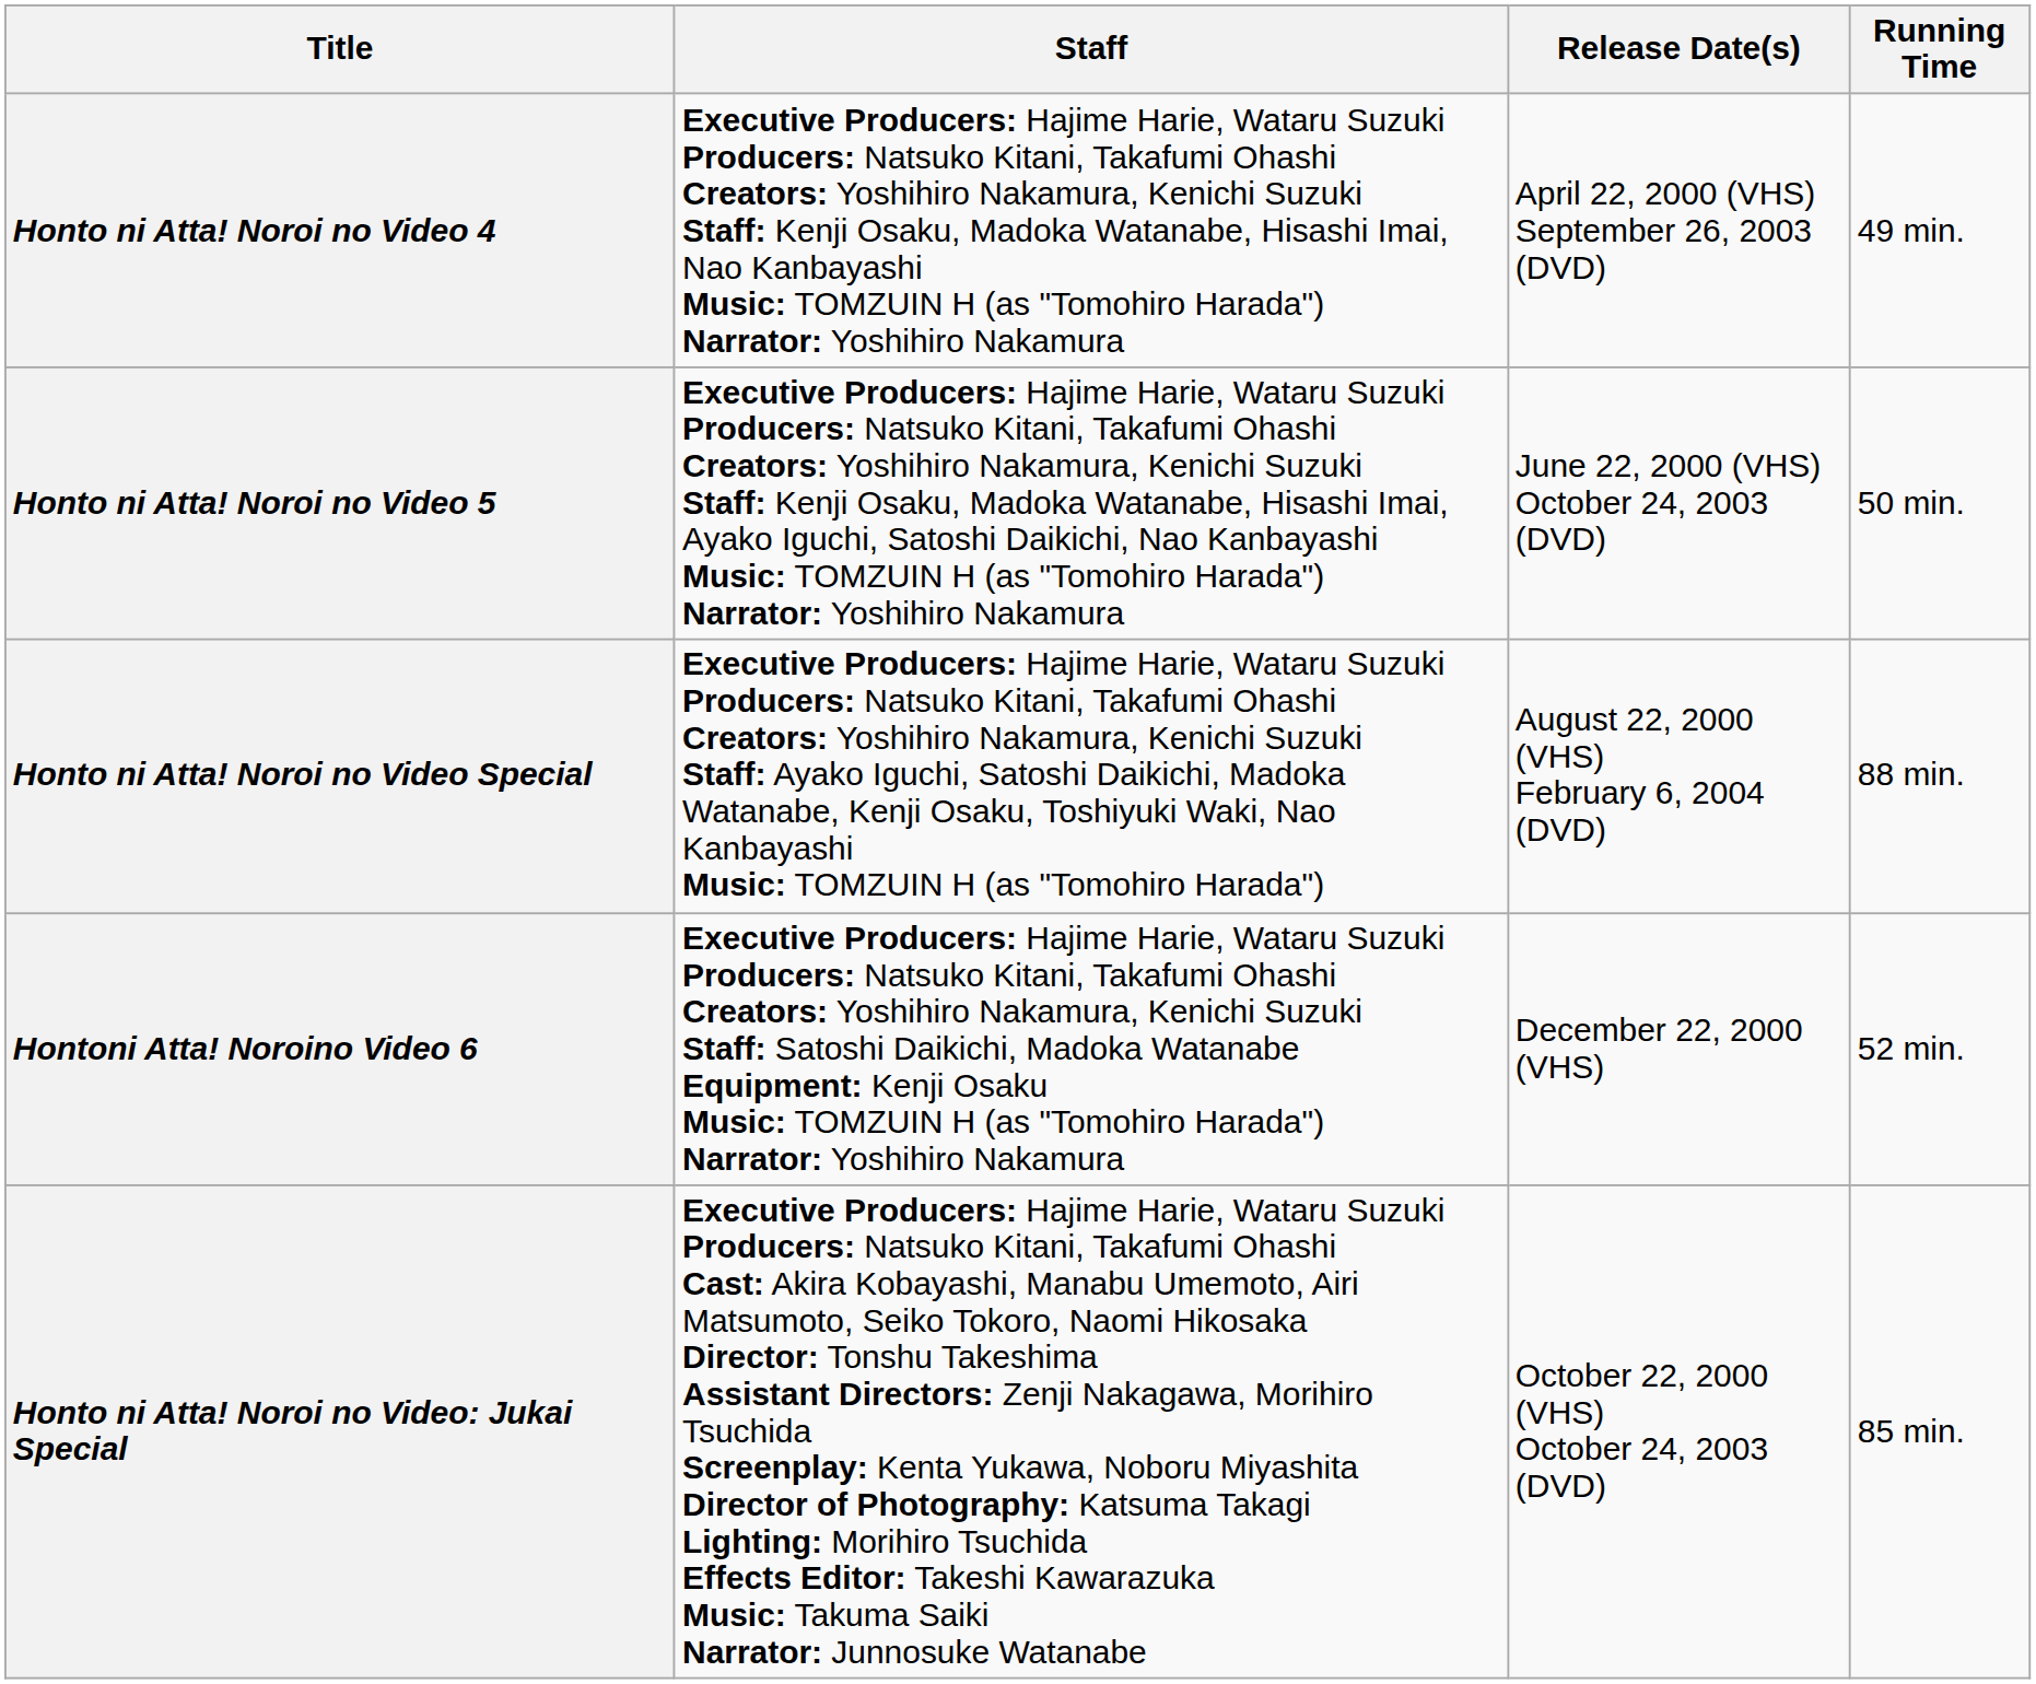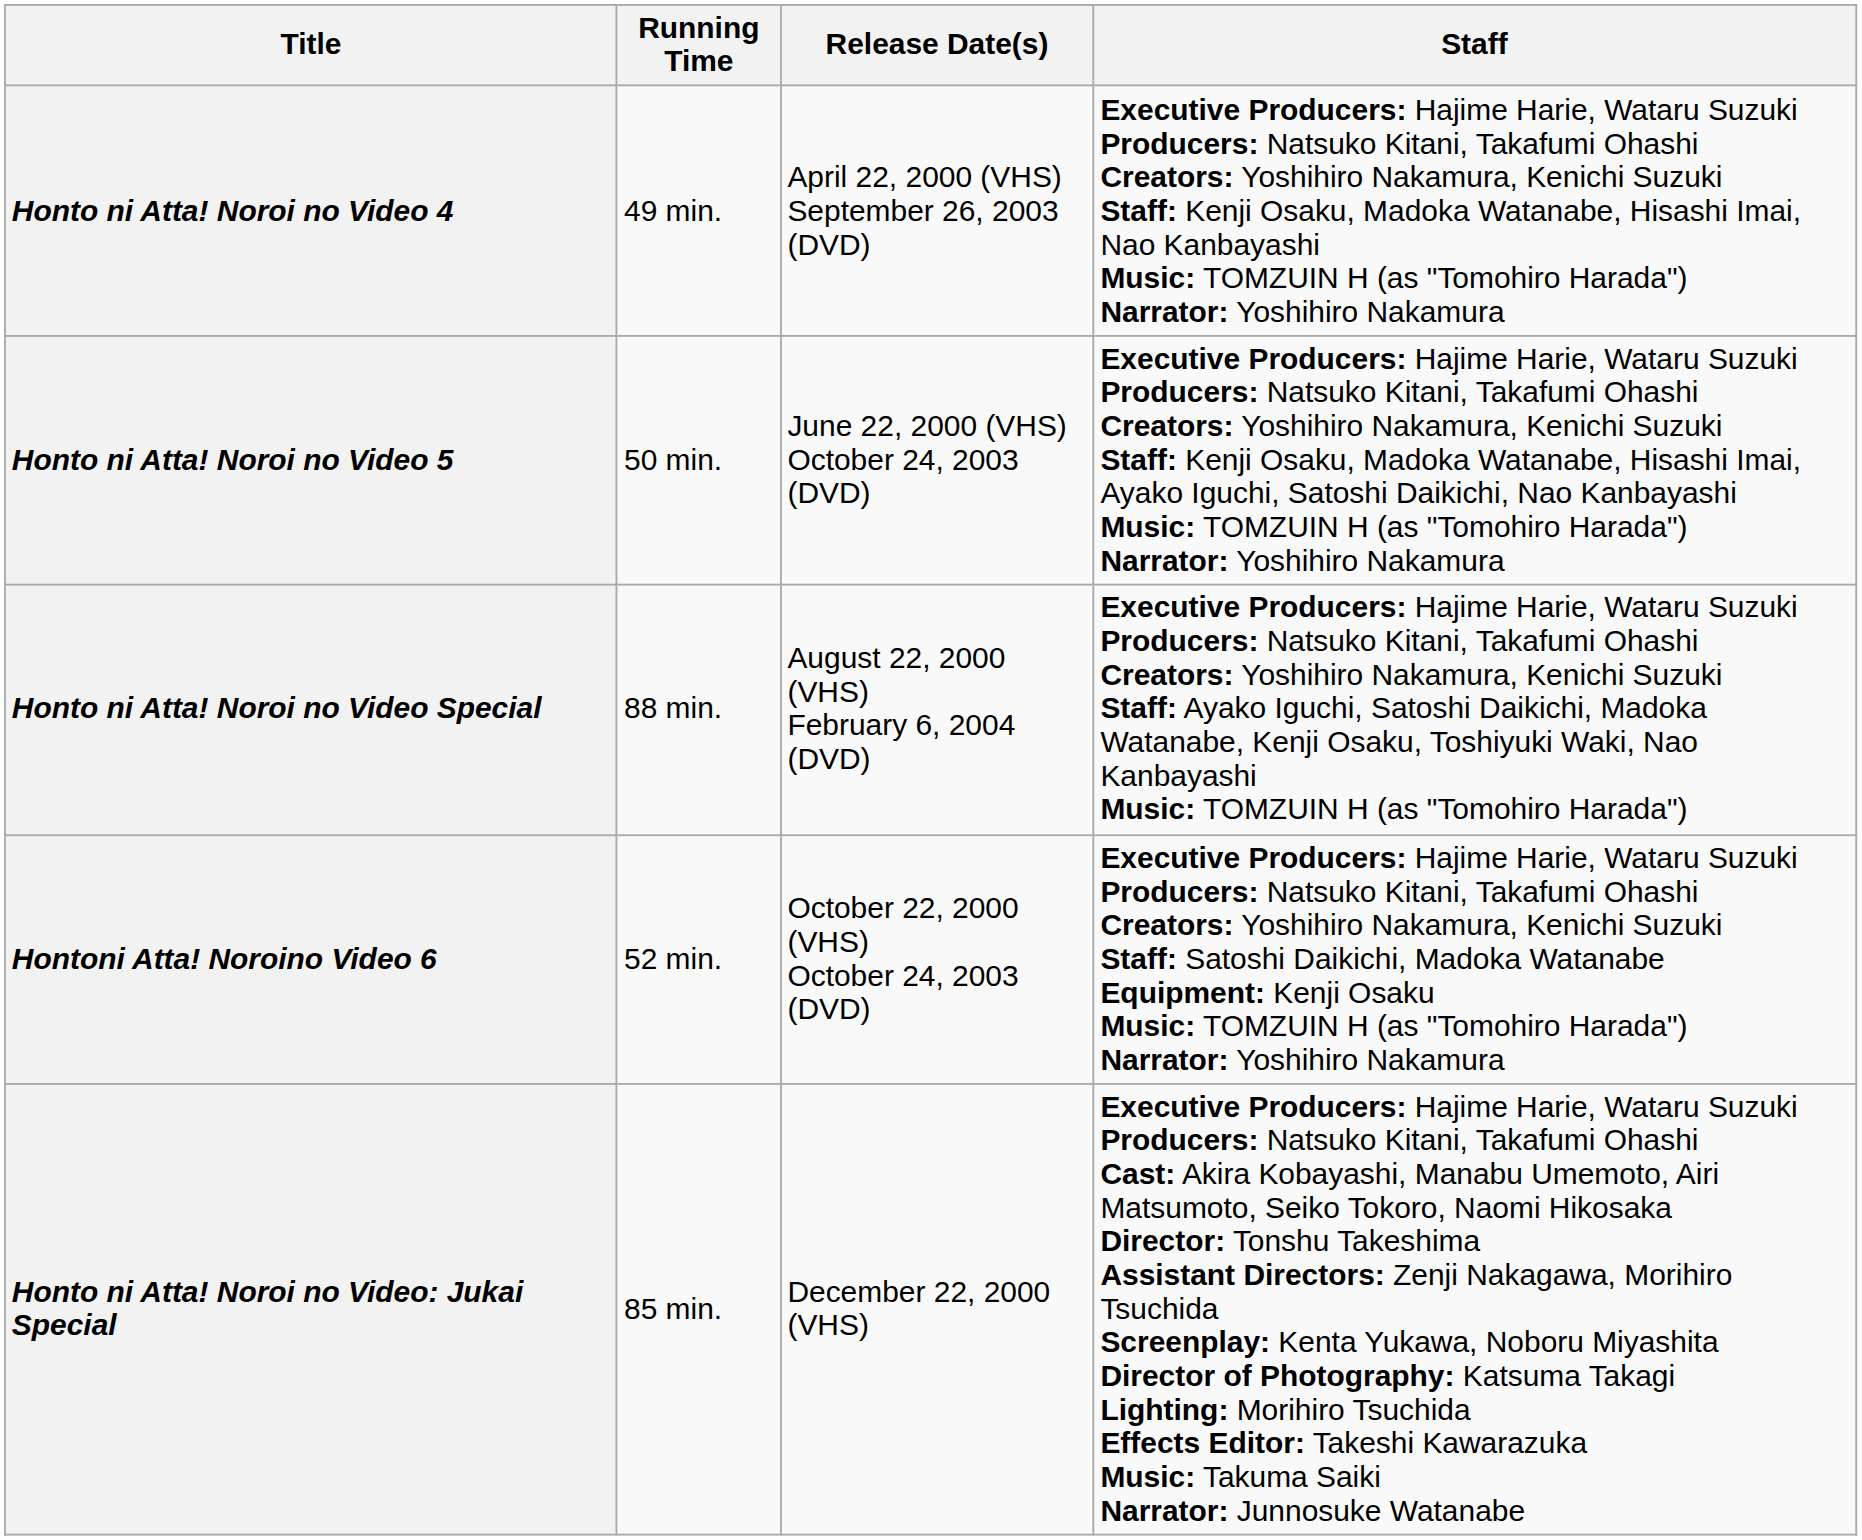 <table class="wikitable mw-collapsible mw-collapsed">
 <tr>
 <th style=width:20.0em>Title</th>
+<th style="width:5.0em">Running Time</th>
+<th style="width:10.0em">Release Date(s)</th>
 <th style="width:25.0em">Staff</th>
-<th style="width:10.0em">Release Date(s)</th>
-<th style="width:5.0em">Running Time</th>
 </tr>
 <tr>
 <th style="text-align:left"><em>Honto ni Atta! Noroi no Video 4</em></th>
+<td>49 min.</td>
+<td>April 22, 2000 (VHS)<br>September 26, 2003 (DVD)</td>
 <td><strong>Executive Producers:</strong> Hajime Harie, Wataru Suzuki<br><strong>Producers:</strong> Natsuko Kitani, Takafumi Ohashi<br><strong>Creators:</strong> Yoshihiro Nakamura, Kenichi Suzuki<br><strong>Staff:</strong> Kenji Osaku, Madoka Watanabe, Hisashi Imai, Nao Kanbayashi<br><strong>Music:</strong> TOMZUIN H (as "Tomohiro Harada")<br><strong>Narrator:</strong> Yoshihiro Nakamura</td>
-<td>April 22, 2000 (VHS)<br>September 26, 2003 (DVD)</td>
-<td>49 min.</td>
 </tr>
 <tr>
 <th style="text-align:left"><em>Honto ni Atta! Noroi no Video 5</em></th>
+<td>50 min.</td>
+<td>June 22, 2000 (VHS)<br>October 24, 2003 (DVD)</td>
 <td><strong>Executive Producers:</strong> Hajime Harie, Wataru Suzuki<br><strong>Producers:</strong> Natsuko Kitani, Takafumi Ohashi<br><strong>Creators:</strong> Yoshihiro Nakamura, Kenichi Suzuki<br><strong>Staff:</strong> Kenji Osaku, Madoka Watanabe, Hisashi Imai, Ayako Iguchi, Satoshi Daikichi, Nao Kanbayashi<br><strong>Music:</strong> TOMZUIN H (as "Tomohiro Harada")<br><strong>Narrator:</strong> Yoshihiro Nakamura</td>
-<td>June 22, 2000 (VHS)<br>October 24, 2003 (DVD)</td>
-<td>50 min.</td>
 </tr>
 <tr>
 <th style="text-align:left"><em>Honto ni Atta! Noroi no Video Special</em></th>
+<td>88 min.</td>
+<td>August 22, 2000 (VHS)<br>February 6, 2004 (DVD)</td>
 <td><strong>Executive Producers:</strong> Hajime Harie, Wataru Suzuki<br><strong>Producers:</strong> Natsuko Kitani, Takafumi Ohashi<br><strong>Creators:</strong> Yoshihiro Nakamura, Kenichi Suzuki<br><strong>Staff:</strong> Ayako Iguchi, Satoshi Daikichi, Madoka Watanabe, Kenji Osaku, Toshiyuki Waki, Nao Kanbayashi<br><strong>Music:</strong> TOMZUIN H (as "Tomohiro Harada")</td>
-<td>August 22, 2000 (VHS)<br>February 6, 2004 (DVD)</td>
-<td>88 min.</td>
 </tr>
 <tr>
 <th style="text-align:left"><em>Hontoni Atta! Noroino Video 6</em></th>
+<td>52 min.</td>
+<td>October 22, 2000 (VHS)<br>October 24, 2003 (DVD)</td>
 <td><strong>Executive Producers:</strong> Hajime Harie, Wataru Suzuki<br><strong>Producers:</strong> Natsuko Kitani, Takafumi Ohashi<br><strong>Creators:</strong> Yoshihiro Nakamura, Kenichi Suzuki<br><strong>Staff:</strong> Satoshi Daikichi, Madoka Watanabe<br><strong>Equipment:</strong> Kenji Osaku<br><strong>Music:</strong> TOMZUIN H (as "Tomohiro Harada")<br><strong>Narrator:</strong> Yoshihiro Nakamura</td>
-<td>December 22, 2000 (VHS)</td>
-<td>52 min.</td>
 </tr>
 <tr>
 <th style="text-align:left"><em>Honto ni Atta! Noroi no Video: Jukai Special</em> </th>
+<td>85 min.</td>
+<td>December 22, 2000 (VHS)</td>
 <td><strong>Executive Producers:</strong> Hajime Harie, Wataru Suzuki<br><strong>Producers:</strong> Natsuko Kitani, Takafumi Ohashi<br><strong>Cast:</strong> Akira Kobayashi, Manabu Umemoto, Airi Matsumoto, Seiko Tokoro, Naomi Hikosaka<br><strong>Director:</strong> Tonshu Takeshima<br><strong>Assistant Directors:</strong> Zenji Nakagawa, Morihiro Tsuchida<br><strong>Screenplay:</strong> Kenta Yukawa, Noboru Miyashita<br><strong>Director of Photography:</strong> Katsuma Takagi<br><strong>Lighting:</strong> Morihiro Tsuchida<br><strong>Effects Editor:</strong> Takeshi Kawarazuka<br><strong>Music:</strong> Takuma Saiki<br><strong>Narrator:</strong> Junnosuke Watanabe</td>
-<td>October 22, 2000 (VHS)<br>October 24, 2003 (DVD)</td>
-<td>85 min.</td>
 </tr>
 </table>
